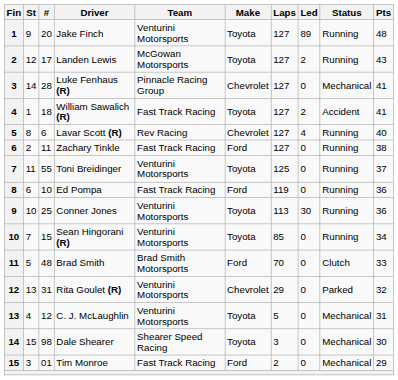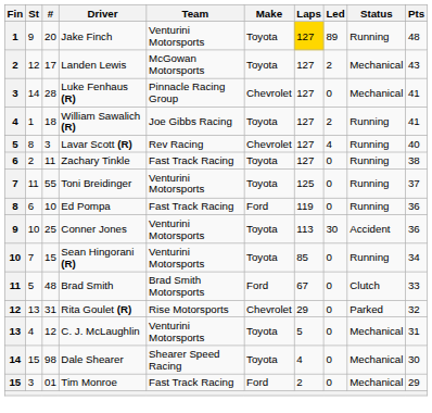 <table class="wikitable" style="font-size:95%">
 <tr>
 <th>Fin</th>
 <th>St</th>
 <th>#</th>
 <th>Driver</th>
 <th>Team</th>
 <th>Make</th>
 <th>Laps</th>
 <th>Led</th>
 <th>Status</th>
 <th>Pts</th>
 </tr>
 <tr>
 <th>1</th>
 <td>9</td>
 <td>20</td>
 <td>Jake Finch</td>
 <td>Venturini Motorsports</td>
 <td>Toyota</td>
-<td>127</td>
+<td style="background: gold;">127</td>
 <td>89</td>
 <td>Running</td>
 <td>48</td>
 </tr>
 <tr>
 <th>2</th>
 <td>12</td>
 <td>17</td>
 <td>Landen Lewis</td>
 <td>McGowan Motorsports</td>
 <td>Toyota</td>
 <td>127</td>
 <td>2</td>
-<td>Running</td>
+<td>Mechanical</td>
 <td>43</td>
 </tr>
 <tr>
 <th>3</th>
 <td>14</td>
 <td>28</td>
 <td>Luke Fenhaus <strong>(R)</strong></td>
 <td>Pinnacle Racing Group</td>
 <td>Chevrolet</td>
 <td>127</td>
 <td>0</td>
 <td>Mechanical</td>
 <td>41</td>
 </tr>
 <tr>
 <th>4</th>
 <td>1</td>
 <td>18</td>
 <td>William Sawalich <strong>(R)</strong></td>
-<td>Fast Track Racing</td>
+<td>Joe Gibbs Racing</td>
 <td>Toyota</td>
 <td>127</td>
 <td>2</td>
-<td>Accident</td>
+<td>Running</td>
 <td>41</td>
 </tr>
 <tr>
 <th>5</th>
 <td>8</td>
-<td>6</td>
+<td>3</td>
 <td>Lavar Scott <strong>(R)</strong></td>
 <td>Rev Racing</td>
 <td>Chevrolet</td>
 <td>127</td>
 <td>4</td>
 <td>Running</td>
 <td>40</td>
 </tr>
 <tr>
 <th>6</th>
 <td>2</td>
 <td>11</td>
 <td>Zachary Tinkle</td>
 <td>Fast Track Racing</td>
-<td>Ford</td>
+<td>Toyota</td>
 <td>127</td>
 <td>0</td>
 <td>Running</td>
 <td>38</td>
 </tr>
 <tr>
 <th>7</th>
 <td>11</td>
 <td>55</td>
 <td>Toni Breidinger</td>
 <td>Venturini Motorsports</td>
 <td>Toyota</td>
 <td>125</td>
 <td>0</td>
 <td>Running</td>
 <td>37</td>
 </tr>
 <tr>
 <th>8</th>
 <td>6</td>
 <td>10</td>
 <td>Ed Pompa</td>
 <td>Fast Track Racing</td>
 <td>Ford</td>
 <td>119</td>
 <td>0</td>
 <td>Running</td>
 <td>36</td>
 </tr>
 <tr>
 <th>9</th>
 <td>10</td>
 <td>25</td>
 <td>Conner Jones</td>
 <td>Venturini Motorsports</td>
 <td>Toyota</td>
 <td>113</td>
 <td>30</td>
-<td>Running</td>
+<td>Accident</td>
 <td>36</td>
 </tr>
 <tr>
 <th>10</th>
 <td>7</td>
 <td>15</td>
 <td>Sean Hingorani <strong>(R)</strong></td>
 <td>Venturini Motorsports</td>
 <td>Toyota</td>
 <td>85</td>
 <td>0</td>
 <td>Running</td>
 <td>34</td>
 </tr>
 <tr>
 <th>11</th>
 <td>5</td>
 <td>48</td>
 <td>Brad Smith</td>
 <td>Brad Smith Motorsports</td>
 <td>Ford</td>
-<td>70</td>
+<td>67</td>
 <td>0</td>
 <td>Clutch</td>
 <td>33</td>
 </tr>
 <tr>
 <th>12</th>
 <td>13</td>
 <td>31</td>
 <td>Rita Goulet <strong>(R)</strong></td>
-<td>Venturini Motorsports</td>
+<td>Rise Motorsports</td>
 <td>Chevrolet</td>
 <td>29</td>
 <td>0</td>
 <td>Parked</td>
 <td>32</td>
 </tr>
 <tr>
 <th>13</th>
 <td>4</td>
 <td>12</td>
 <td>C. J. McLaughlin</td>
 <td>Venturini Motorsports</td>
 <td>Toyota</td>
 <td>5</td>
 <td>0</td>
 <td>Mechanical</td>
 <td>31</td>
 </tr>
 <tr>
 <th>14</th>
 <td>15</td>
 <td>98</td>
 <td>Dale Shearer</td>
 <td>Shearer Speed Racing</td>
 <td>Toyota</td>
-<td>3</td>
+<td>4</td>
 <td>0</td>
 <td>Mechanical</td>
 <td>30</td>
 </tr>
 <tr>
 <th>15</th>
 <td>3</td>
 <td>01</td>
 <td>Tim Monroe</td>
 <td>Fast Track Racing</td>
 <td>Ford</td>
 <td>2</td>
 <td>0</td>
 <td>Mechanical</td>
 <td>29</td>
 </tr>
 <tr>
 <th colspan="10"></th>
 </tr>
 </table>
